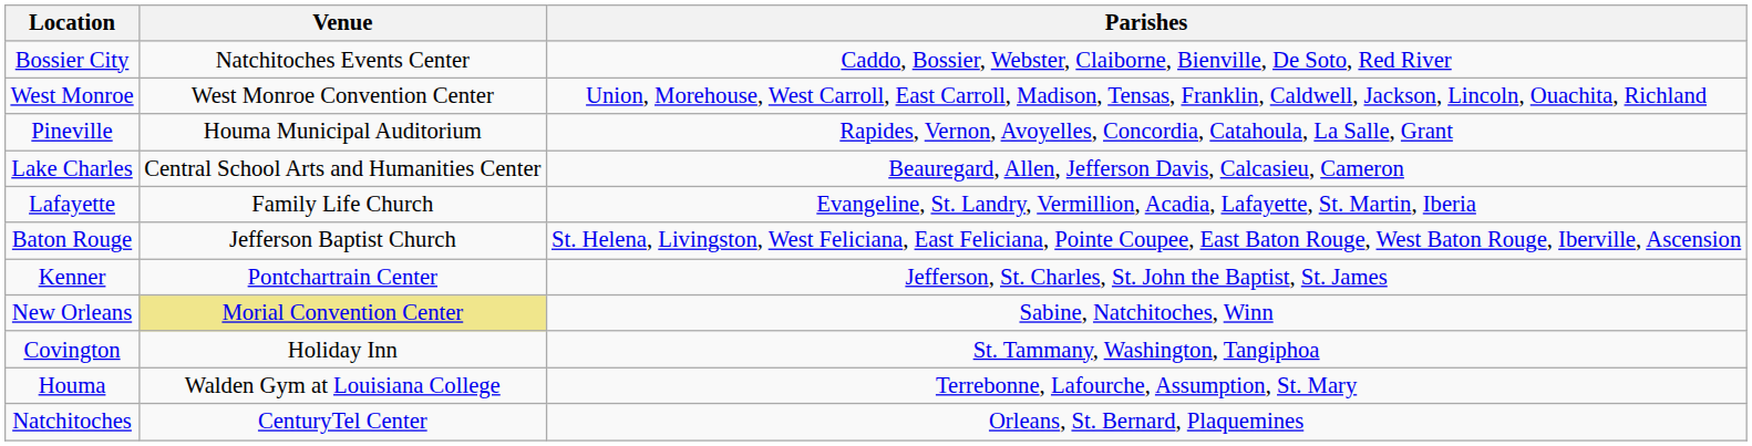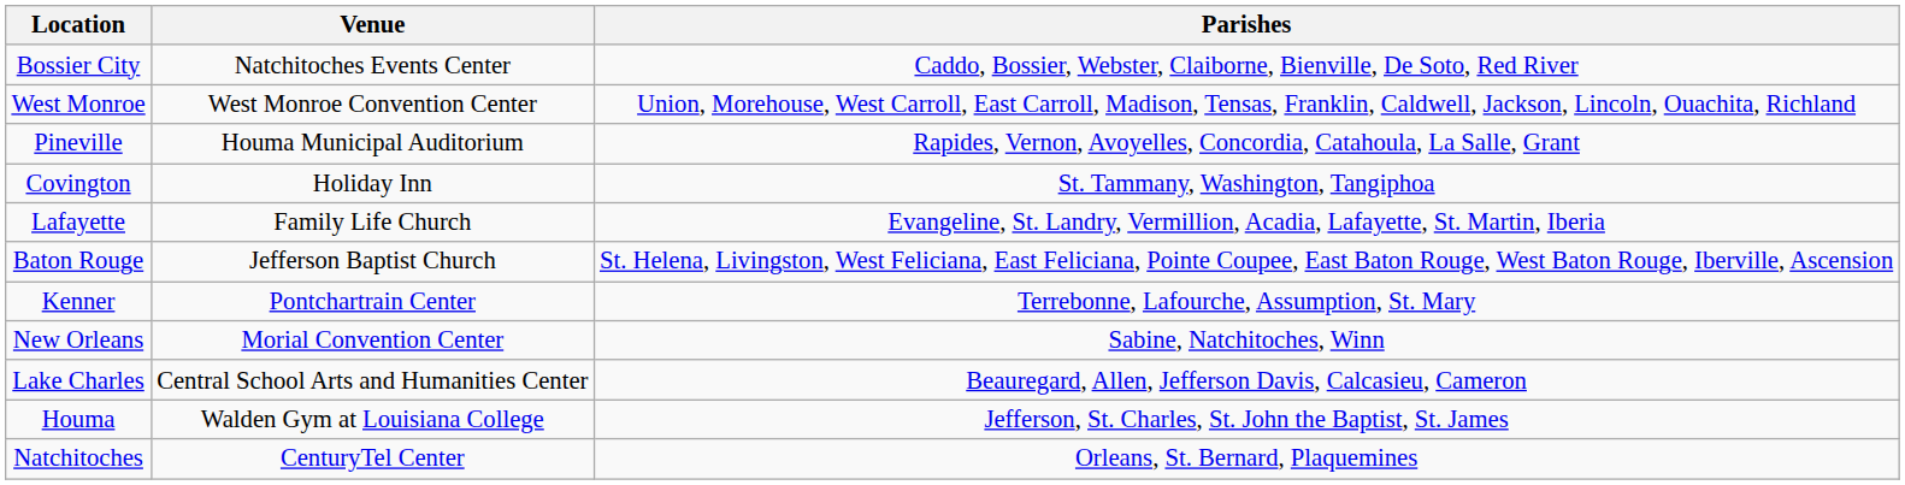 <table class="wikitable" style="text-align:center;">
 <tr>
 <th>Location</th>
 <th>Venue</th>
 <th>Parishes</th>
 </tr>
 <tr>
 <td><a href='#'>Bossier City</a></td>
 <td>Natchitoches Events Center</td>
 <td><a href='#'>Caddo</a>, <a href='#'>Bossier</a>, <a href='#'>Webster</a>, <a href='#'>Claiborne</a>, <a href='#'>Bienville</a>, <a href='#'>De Soto</a>, <a href='#'>Red River</a></td>
 </tr>
 <tr>
 <td><a href='#'>West Monroe</a></td>
 <td>West Monroe Convention Center</td>
 <td><a href='#'>Union</a>, <a href='#'>Morehouse</a>, <a href='#'>West Carroll</a>, <a href='#'>East Carroll</a>, <a href='#'>Madison</a>, <a href='#'>Tensas</a>, <a href='#'>Franklin</a>, <a href='#'>Caldwell</a>, <a href='#'>Jackson</a>, <a href='#'>Lincoln</a>, <a href='#'>Ouachita</a>, <a href='#'>Richland</a></td>
 </tr>
 <tr>
 <td><a href='#'>Pineville</a></td>
 <td>Houma Municipal Auditorium</td>
 <td><a href='#'>Rapides</a>, <a href='#'>Vernon</a>, <a href='#'>Avoyelles</a>, <a href='#'>Concordia</a>, <a href='#'>Catahoula</a>, <a href='#'>La Salle</a>, <a href='#'>Grant</a></td>
 </tr>
 <tr>
-<td><a href='#'>Lake Charles</a></td>
-<td>Central School Arts and Humanities Center</td>
-<td><a href='#'>Beauregard</a>, <a href='#'>Allen</a>, <a href='#'>Jefferson Davis</a>, <a href='#'>Calcasieu</a>, <a href='#'>Cameron</a></td>
+<td><a href='#'>Covington</a></td>
+<td>Holiday Inn</td>
+<td><a href='#'>St. Tammany</a>, <a href='#'>Washington</a>, <a href='#'>Tangiphoa</a></td>
 </tr>
 <tr>
 <td><a href='#'>Lafayette</a></td>
 <td>Family Life Church</td>
 <td><a href='#'>Evangeline</a>, <a href='#'>St. Landry</a>, <a href='#'>Vermillion</a>, <a href='#'>Acadia</a>, <a href='#'>Lafayette</a>, <a href='#'>St. Martin</a>, <a href='#'>Iberia</a></td>
 </tr>
 <tr>
 <td><a href='#'>Baton Rouge</a></td>
 <td>Jefferson Baptist Church</td>
 <td><a href='#'>St. Helena</a>, <a href='#'>Livingston</a>, <a href='#'>West Feliciana</a>, <a href='#'>East Feliciana</a>, <a href='#'>Pointe Coupee</a>, <a href='#'>East Baton Rouge</a>, <a href='#'>West Baton Rouge</a>, <a href='#'>Iberville</a>, <a href='#'>Ascension</a></td>
 </tr>
 <tr>
 <td><a href='#'>Kenner</a></td>
 <td><a href='#'>Pontchartrain Center</a></td>
-<td><a href='#'>Jefferson</a>, <a href='#'>St. Charles</a>, <a href='#'>St. John the Baptist</a>, <a href='#'>St. James</a></td>
+<td><a href='#'>Terrebonne</a>, <a href='#'>Lafourche</a>, <a href='#'>Assumption</a>, <a href='#'>St. Mary</a></td>
 </tr>
 <tr>
 <td><a href='#'>New Orleans</a></td>
-<td style="background: khaki;"><a href='#'>Morial Convention Center</a></td>
+<td><a href='#'>Morial Convention Center</a></td>
 <td><a href='#'>Sabine</a>, <a href='#'>Natchitoches</a>, <a href='#'>Winn</a></td>
 </tr>
 <tr>
-<td><a href='#'>Covington</a></td>
-<td>Holiday Inn</td>
-<td><a href='#'>St. Tammany</a>, <a href='#'>Washington</a>, <a href='#'>Tangiphoa</a></td>
+<td><a href='#'>Lake Charles</a></td>
+<td>Central School Arts and Humanities Center</td>
+<td><a href='#'>Beauregard</a>, <a href='#'>Allen</a>, <a href='#'>Jefferson Davis</a>, <a href='#'>Calcasieu</a>, <a href='#'>Cameron</a></td>
 </tr>
 <tr>
 <td><a href='#'>Houma</a></td>
 <td>Walden Gym at <a href='#'>Louisiana College</a></td>
-<td><a href='#'>Terrebonne</a>, <a href='#'>Lafourche</a>, <a href='#'>Assumption</a>, <a href='#'>St. Mary</a></td>
+<td><a href='#'>Jefferson</a>, <a href='#'>St. Charles</a>, <a href='#'>St. John the Baptist</a>, <a href='#'>St. James</a></td>
 </tr>
 <tr>
 <td><a href='#'>Natchitoches</a></td>
 <td><a href='#'>CenturyTel Center</a></td>
 <td><a href='#'>Orleans</a>, <a href='#'>St. Bernard</a>, <a href='#'>Plaquemines</a></td>
 </tr>
 </table>
